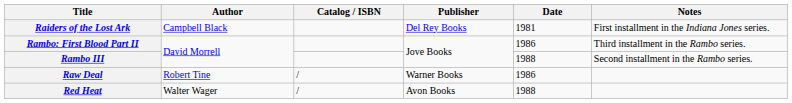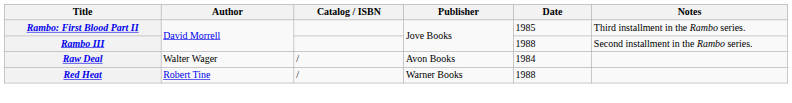 <table class="wikitable sortable" style="width:100%;">
 <tr>
 <th width=20%>Title</th>
 <th width=17%>Author</th>
 <th width=14%>Catalog / ISBN</th>
 <th width=14%>Publisher</th>
 <th width=10%>Date</th>
 <th width=25%>Notes</th>
 </tr>
 <tr>
-<th><em><a href='#'>Raiders of the Lost Ark</a></em></th>
-<td><a href='#'>Campbell Black</a></td>
-<td></td>
-<td><a href='#'>Del Rey Books</a></td>
-<td>1981</td>
-<td>First installment in the <em>Indiana Jones</em> series.</td>
-</tr>
-<tr>
 <th><em><a href='#'>Rambo: First Blood Part II</a></em></th>
 <td rowspan="2"><a href='#'>David Morrell</a></td>
 <td></td>
 <td rowspan="2">Jove Books</td>
-<td>1986</td>
+<td>1985</td>
 <td>Third installment in the <em>Rambo</em> series.</td>
 </tr>
 <tr>
 <th><em><a href='#'>Rambo III</a></em></th>
 <td></td>
 <td>1988</td>
 <td>Second installment in the <em>Rambo</em> series.</td>
 </tr>
 <tr>
 <th><em><a href='#'>Raw Deal</a></em></th>
-<td><a href='#'>Robert Tine</a></td>
+<td>Walter Wager</td>
 <td> / </td>
-<td>Warner Books</td>
-<td>1986</td>
+<td>Avon Books</td>
+<td>1984</td>
 <td></td>
 </tr>
 <tr>
 <th><em><a href='#'>Red Heat</a></em></th>
-<td>Walter Wager</td>
+<td><a href='#'>Robert Tine</a></td>
 <td> / </td>
-<td>Avon Books</td>
+<td>Warner Books</td>
 <td>1988</td>
 <td></td>
 </tr>
 </table>
